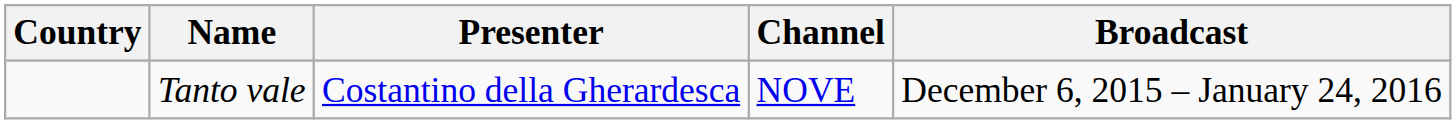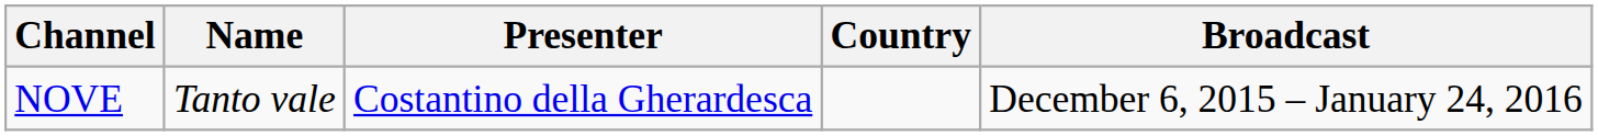 <table class="wikitable">
 <tr>
-<th>Country</th>
+<th>Channel</th>
 <th>Name</th>
 <th>Presenter</th>
-<th>Channel</th>
+<th>Country</th>
 <th>Broadcast</th>
 </tr>
 <tr>
-<td></td>
+<td><a href='#'>NOVE</a></td>
 <td><em>Tanto vale</em></td>
 <td><a href='#'>Costantino della Gherardesca</a></td>
-<td><a href='#'>NOVE</a></td>
+<td></td>
 <td>December 6, 2015 – January 24, 2016</td>
 </tr>
 </table>
